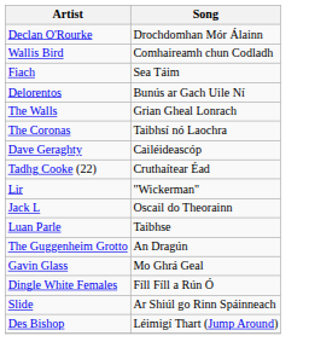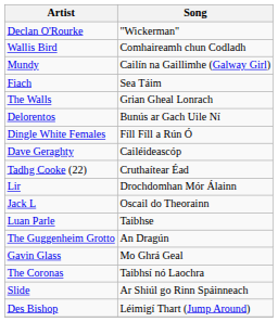 <table class="wikitable">
 <tr>
 <th>Artist</th>
 <th>Song</th>
 </tr>
 <tr>
 <td><a href='#'>Declan O'Rourke</a></td>
-<td>Drochdomhan Mór Álainn</td>
+<td>"Wickerman"</td>
 </tr>
 <tr>
 <td><a href='#'>Wallis Bird</a></td>
 <td>Comhaireamh chun Codladh</td>
 </tr>
 <tr>
+<td><a href='#'>Mundy</a></td>
+<td>Cailín na Gaillimhe (<a href='#'>Galway Girl</a>)</td>
+</tr>
+<tr>
 <td><a href='#'>Fiach</a></td>
 <td>Sea Táim</td>
+</tr>
+<tr>
+<td><a href='#'>The Walls</a></td>
+<td>Grian Gheal Lonrach</td>
 </tr>
 <tr>
 <td><a href='#'>Delorentos</a></td>
 <td>Bunús ar Gach Uile Ní</td>
 </tr>
 <tr>
-<td><a href='#'>The Walls</a></td>
-<td>Grian Gheal Lonrach</td>
-</tr>
-<tr>
-<td><a href='#'>The Coronas</a></td>
-<td>Taibhsí nó Laochra</td>
+<td><a href='#'>Dingle White Females</a></td>
+<td>Fíll Fíll a Rún Ó</td>
 </tr>
 <tr>
 <td><a href='#'>Dave Geraghty</a></td>
 <td>Cailéideascóp</td>
 </tr>
 <tr>
 <td><a href='#'>Tadhg Cooke</a> (22)</td>
 <td>Cruthaítear Éad</td>
 </tr>
 <tr>
 <td><a href='#'>Lir</a></td>
-<td>"Wickerman"</td>
+<td>Drochdomhan Mór Álainn</td>
 </tr>
 <tr>
 <td><a href='#'>Jack L</a></td>
 <td>Oscail do Theorainn</td>
 </tr>
 <tr>
 <td><a href='#'>Luan Parle</a></td>
 <td>Taibhse</td>
 </tr>
 <tr>
 <td><a href='#'>The Guggenheim Grotto</a></td>
 <td>An Dragún</td>
 </tr>
 <tr>
 <td><a href='#'>Gavin Glass</a></td>
 <td>Mo Ghrá Geal</td>
 </tr>
 <tr>
-<td><a href='#'>Dingle White Females</a></td>
-<td>Fíll Fíll a Rún Ó</td>
+<td><a href='#'>The Coronas</a></td>
+<td>Taibhsí nó Laochra</td>
 </tr>
 <tr>
 <td><a href='#'>Slide</a></td>
 <td>Ar Shiúl go Rinn Spáinneach</td>
 </tr>
 <tr>
 <td><a href='#'>Des Bishop</a></td>
 <td>Léimigí Thart (<a href='#'>Jump Around</a>)</td>
 </tr>
 <tr>
 </tr>
 </table>
